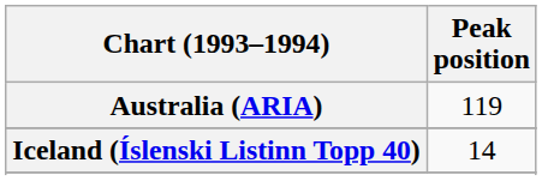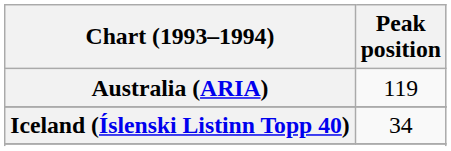 <table class="wikitable sortable plainrowheaders" style="text-align:center">
 <tr>
 <th>Chart (1993–1994)</th>
 <th>Peak<br>position</th>
 </tr>
 <tr>
 <th scope="row">Australia (<a href='#'>ARIA</a>)</th>
 <td>119</td>
 </tr>
 <tr>
 </tr>
 <tr>
 <th scope="row">Iceland (<a href='#'>Íslenski Listinn Topp 40</a>)</th>
-<td>14</td>
+<td>34</td>
 </tr>
 <tr>
 </tr>
 <tr>
 </tr>
 <tr>
 </tr>
 <tr>
 </tr>
 <tr>
 </tr>
 </table>
